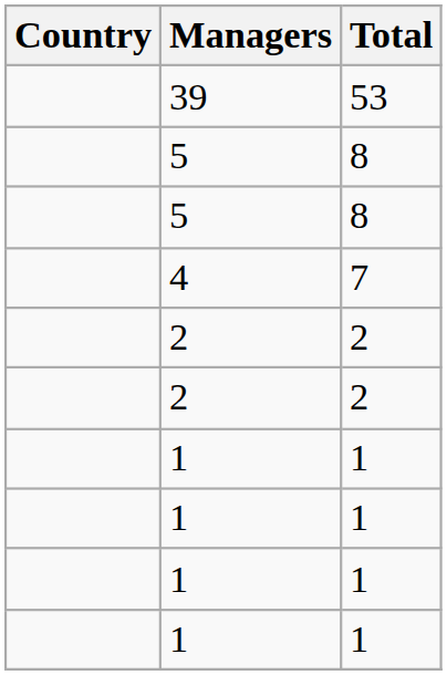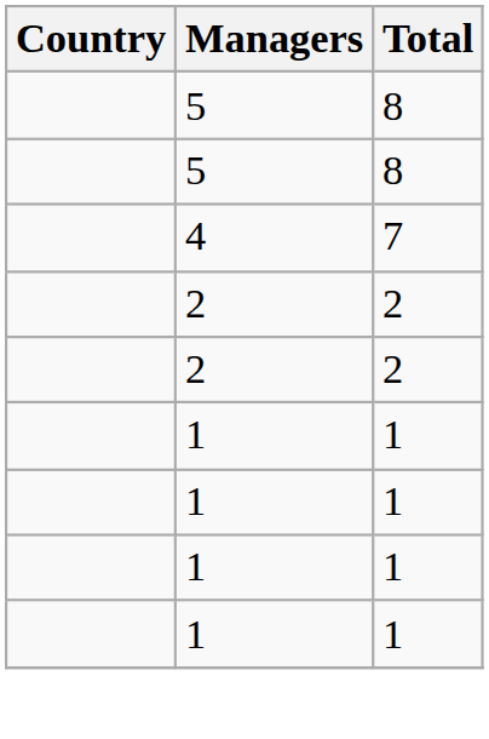 <table class="sortable wikitable">
 <tr>
 <th>Country</th>
 <th>Managers</th>
 <th>Total</th>
-</tr>
-<tr>
-<td></td>
-<td>39</td>
-<td>53</td>
 </tr>
 <tr>
 <td></td>
 <td>5</td>
 <td>8</td>
 </tr>
 <tr>
 <td></td>
 <td>5</td>
 <td>8</td>
 </tr>
 <tr>
 <td></td>
 <td>4</td>
 <td>7</td>
 </tr>
 <tr>
 <td></td>
 <td>2</td>
 <td>2</td>
 </tr>
 <tr>
 <td></td>
 <td>2</td>
 <td>2</td>
 </tr>
 <tr>
 <td></td>
 <td>1</td>
 <td>1</td>
 </tr>
 <tr>
 <td></td>
 <td>1</td>
 <td>1</td>
 </tr>
 <tr>
 <td></td>
 <td>1</td>
 <td>1</td>
 </tr>
 <tr>
 <td></td>
 <td>1</td>
 <td>1</td>
 </tr>
 <tr>
 </tr>
 </table>
